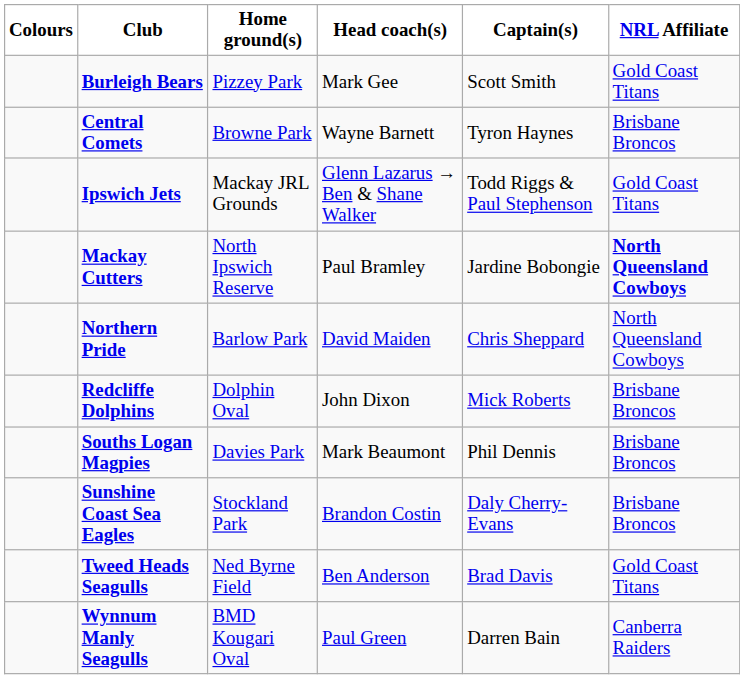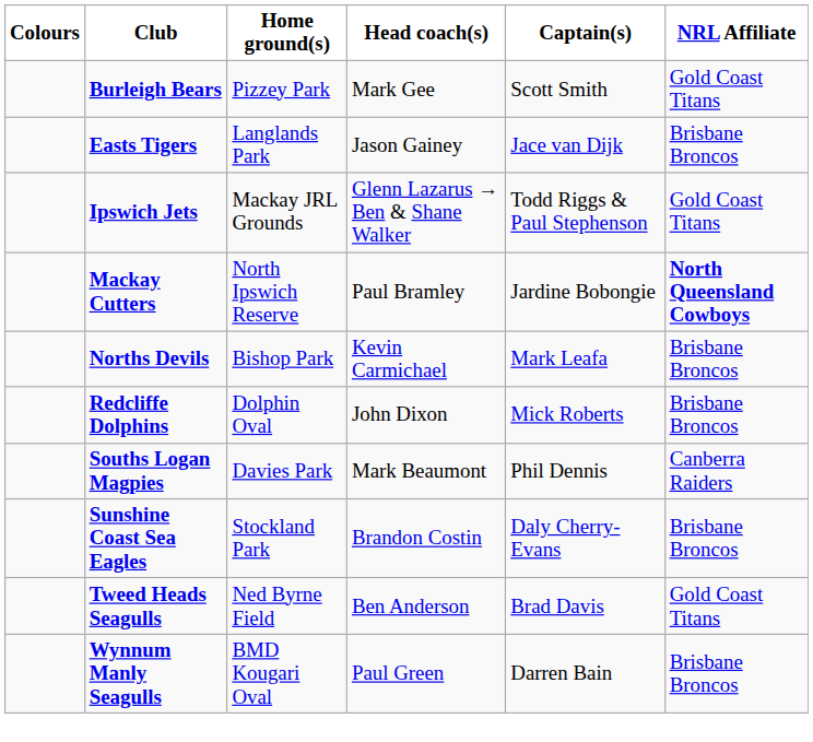 <table class="wikitable" style="width:100%; text-align:left">
 <tr>
 <th style="background:white; width:1%">Colours</th>
 <th style="background:white; width:18%">Club</th>
 <th style="background:white; width:15%">Home ground(s)</th>
 <th style="background:white; width:20%">Head coach(s)</th>
 <th style="background:white; width:20%">Captain(s)</th>
 <th style="background:white; width:18%"><a href='#'>NRL</a> Affiliate</th>
 </tr>
 <tr>
 <td></td>
 <td><strong><a href='#'>Burleigh Bears</a></strong></td>
 <td><a href='#'>Pizzey Park</a></td>
 <td>Mark Gee</td>
 <td>Scott Smith</td>
 <td> <a href='#'>Gold Coast Titans</a></td>
 </tr>
 <tr>
 <td></td>
-<td><strong><a href='#'>Central Comets</a></strong></td>
-<td><a href='#'>Browne Park</a></td>
-<td>Wayne Barnett</td>
-<td>Tyron Haynes</td>
+<td><strong><a href='#'>Easts Tigers</a></strong></td>
+<td><a href='#'>Langlands Park</a></td>
+<td>Jason Gainey</td>
+<td><a href='#'>Jace van Dijk</a></td>
 <td> <a href='#'>Brisbane Broncos</a></td>
 </tr>
 <tr>
 <td></td>
 <td><strong><a href='#'>Ipswich Jets</a></strong></td>
 <td>Mackay JRL Grounds</td>
 <td><a href='#'>Glenn Lazarus</a> → <a href='#'>Ben</a> & <a href='#'>Shane Walker</a></td>
 <td>Todd Riggs & <a href='#'>Paul Stephenson</a></td>
 <td> <a href='#'>Gold Coast Titans</a></td>
 </tr>
 <tr>
 <td></td>
 <td><strong><a href='#'>Mackay Cutters</a></strong></td>
 <td><a href='#'>North Ipswich Reserve</a></td>
 <td>Paul Bramley</td>
 <td>Jardine Bobongie</td>
 <td><strong> <a href='#'>North Queensland Cowboys</a></strong></td>
 </tr>
 <tr>
 <td></td>
-<td><strong><a href='#'>Northern Pride</a></strong></td>
-<td><a href='#'>Barlow Park</a></td>
-<td><a href='#'>David Maiden</a></td>
-<td><a href='#'>Chris Sheppard</a></td>
-<td> <a href='#'>North Queensland Cowboys</a></td>
+<td><strong><a href='#'>Norths Devils</a></strong></td>
+<td><a href='#'>Bishop Park</a></td>
+<td><a href='#'>Kevin Carmichael</a></td>
+<td><a href='#'>Mark Leafa</a></td>
+<td> <a href='#'>Brisbane Broncos</a></td>
 </tr>
 <tr>
 <td></td>
 <td><strong><a href='#'>Redcliffe Dolphins</a></strong></td>
 <td><a href='#'>Dolphin Oval</a></td>
 <td>John Dixon</td>
 <td><a href='#'>Mick Roberts</a></td>
 <td> <a href='#'>Brisbane Broncos</a></td>
 </tr>
 <tr>
 <td></td>
 <td><strong><a href='#'>Souths Logan Magpies</a></strong></td>
 <td><a href='#'>Davies Park</a></td>
 <td>Mark Beaumont</td>
 <td>Phil Dennis</td>
-<td> <a href='#'>Brisbane Broncos</a></td>
+<td> <a href='#'>Canberra Raiders</a></td>
 </tr>
 <tr>
 <td></td>
 <td><strong><a href='#'>Sunshine Coast Sea Eagles</a></strong></td>
 <td><a href='#'>Stockland Park</a></td>
 <td><a href='#'>Brandon Costin</a></td>
 <td><a href='#'>Daly Cherry-Evans</a></td>
 <td> <a href='#'>Brisbane Broncos</a></td>
 </tr>
 <tr>
 <td></td>
 <td><strong><a href='#'>Tweed Heads Seagulls</a></strong></td>
 <td><a href='#'>Ned Byrne Field</a></td>
 <td><a href='#'>Ben Anderson</a></td>
 <td><a href='#'>Brad Davis</a></td>
 <td> <a href='#'>Gold Coast Titans</a></td>
 </tr>
 <tr>
 <td></td>
 <td><strong><a href='#'>Wynnum Manly Seagulls</a></strong></td>
 <td><a href='#'>BMD Kougari Oval</a></td>
 <td><a href='#'>Paul Green</a></td>
 <td>Darren Bain</td>
-<td> <a href='#'>Canberra Raiders</a></td>
+<td> <a href='#'>Brisbane Broncos</a></td>
 </tr>
 </table>
